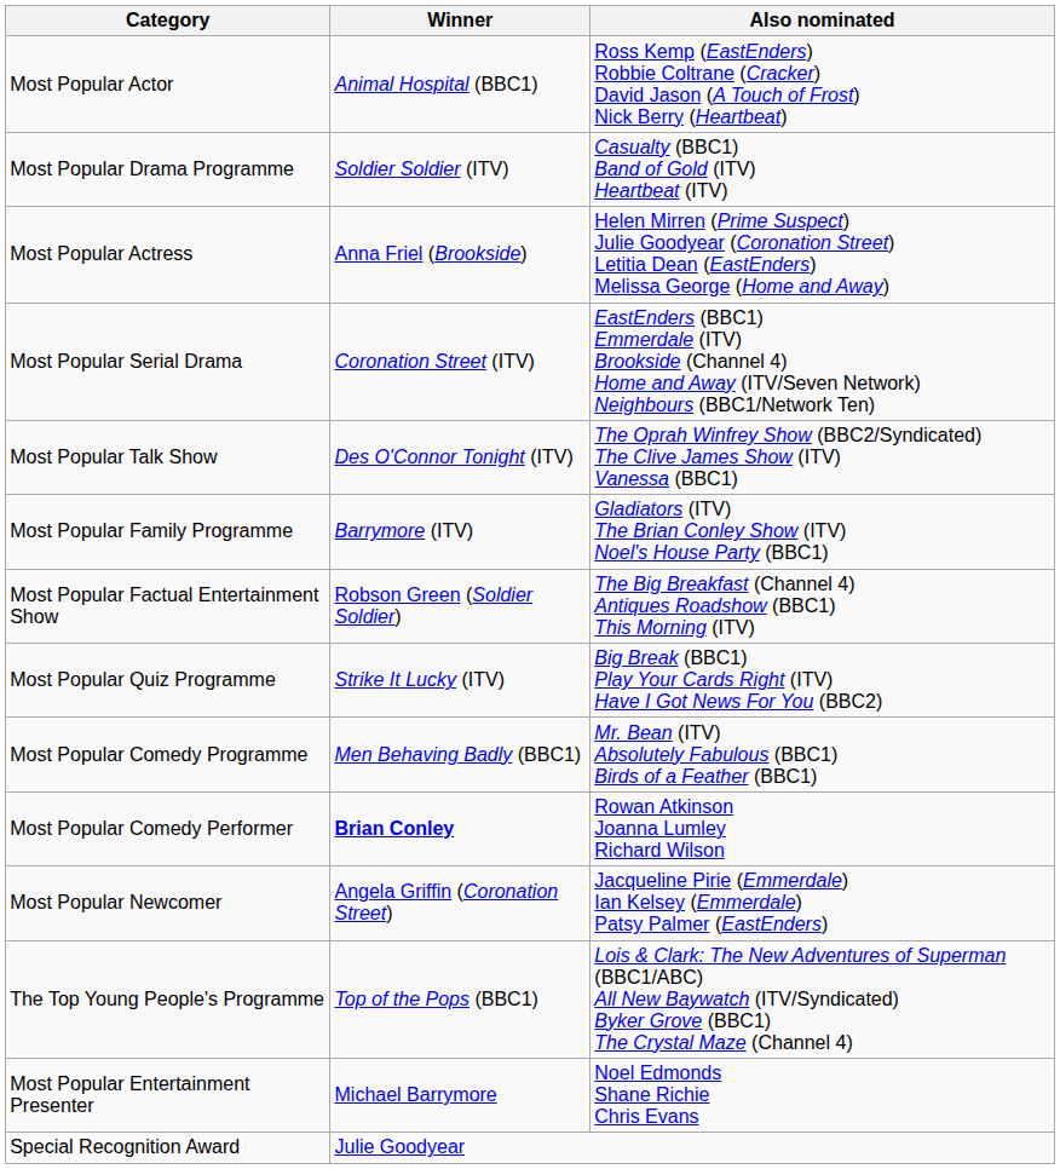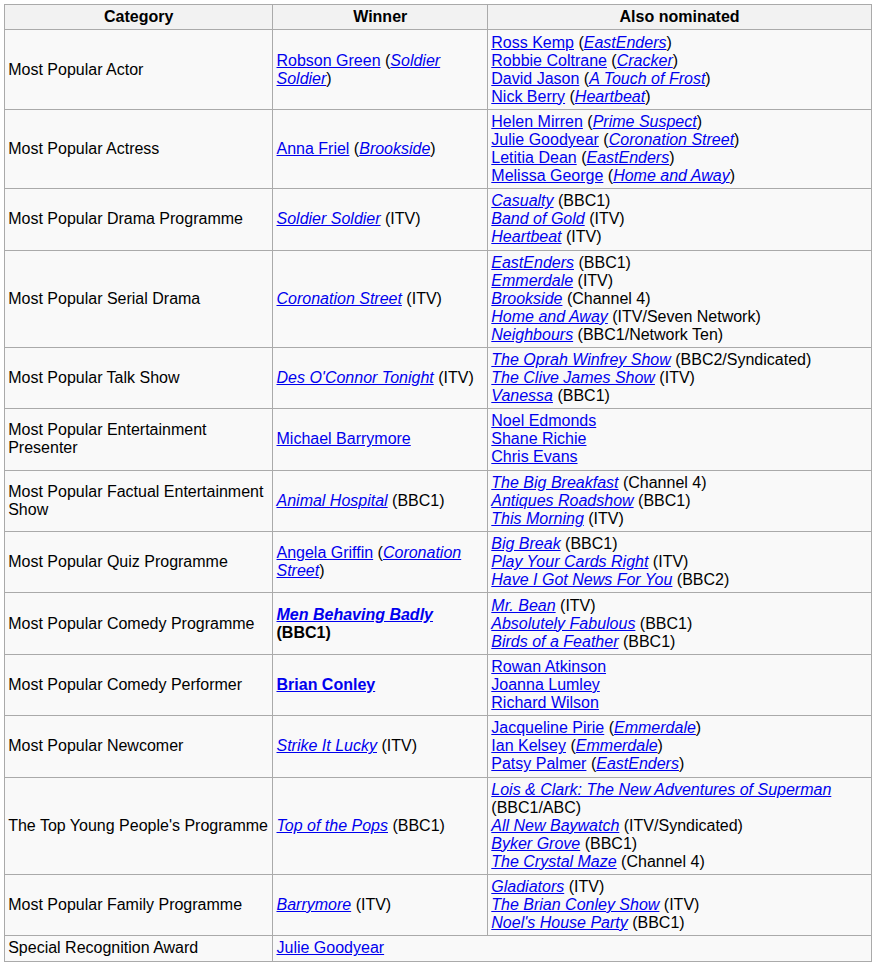 <table class="wikitable sortable">
 <tr>
 <th>Category</th>
 <th>Winner</th>
 <th>Also nominated</th>
 </tr>
 <tr>
 <td>Most Popular Actor</td>
-<td><em><a href='#'>Animal Hospital</a></em> (BBC1)</td>
+<td><a href='#'>Robson Green</a> (<em><a href='#'>Soldier Soldier</a></em>)</td>
 <td><a href='#'>Ross Kemp</a> (<em><a href='#'>EastEnders</a></em>)<br><a href='#'>Robbie Coltrane</a> (<em><a href='#'>Cracker</a></em>)<br><a href='#'>David Jason</a> (<em><a href='#'>A Touch of Frost</a></em>)<br><a href='#'>Nick Berry</a> (<em><a href='#'>Heartbeat</a></em>)</td>
+</tr>
+<tr>
+<td>Most Popular Actress</td>
+<td><a href='#'>Anna Friel</a> (<em><a href='#'>Brookside</a></em>)</td>
+<td><a href='#'>Helen Mirren</a> (<em><a href='#'>Prime Suspect</a></em>)<br><a href='#'>Julie Goodyear</a> (<em><a href='#'>Coronation Street</a></em>)<br><a href='#'>Letitia Dean</a> (<em><a href='#'>EastEnders</a></em>)<br><a href='#'>Melissa George</a> (<em><a href='#'>Home and Away</a></em>)</td>
 </tr>
 <tr>
 <td>Most Popular Drama Programme</td>
 <td><em><a href='#'>Soldier Soldier</a></em> (ITV)</td>
 <td><em><a href='#'>Casualty</a></em> (BBC1)<br><em><a href='#'>Band of Gold</a></em> (ITV)<br><em><a href='#'>Heartbeat</a></em> (ITV)</td>
-</tr>
-<tr>
-<td>Most Popular Actress</td>
-<td><a href='#'>Anna Friel</a> (<em><a href='#'>Brookside</a></em>)</td>
-<td><a href='#'>Helen Mirren</a> (<em><a href='#'>Prime Suspect</a></em>)<br><a href='#'>Julie Goodyear</a> (<em><a href='#'>Coronation Street</a></em>)<br><a href='#'>Letitia Dean</a> (<em><a href='#'>EastEnders</a></em>)<br><a href='#'>Melissa George</a> (<em><a href='#'>Home and Away</a></em>)</td>
 </tr>
 <tr>
 <td>Most Popular Serial Drama</td>
 <td><em><a href='#'>Coronation Street</a></em> (ITV)</td>
 <td><em><a href='#'>EastEnders</a></em> (BBC1)<br><em><a href='#'>Emmerdale</a></em> (ITV)<br><em><a href='#'>Brookside</a></em> (Channel 4)<br><em><a href='#'>Home and Away</a></em> (ITV/Seven Network)<br><em><a href='#'>Neighbours</a></em> (BBC1/Network Ten)</td>
 </tr>
 <tr>
 <td>Most Popular Talk Show</td>
 <td><em><a href='#'>Des O'Connor Tonight</a></em> (ITV)</td>
 <td><em><a href='#'>The Oprah Winfrey Show</a></em> (BBC2/Syndicated)<br><em><a href='#'>The Clive James Show</a></em> (ITV)<br><em><a href='#'>Vanessa</a></em> (BBC1)</td>
 </tr>
 <tr>
-<td>Most Popular Family Programme</td>
-<td><em><a href='#'>Barrymore</a></em> (ITV)</td>
-<td><em><a href='#'>Gladiators</a></em> (ITV)<br><em><a href='#'>The Brian Conley Show</a></em> (ITV)<br><em><a href='#'>Noel's House Party</a></em> (BBC1)</td>
+<td>Most Popular Entertainment Presenter</td>
+<td><a href='#'>Michael Barrymore</a></td>
+<td><a href='#'>Noel Edmonds</a><br><a href='#'>Shane Richie</a><br><a href='#'>Chris Evans</a></td>
 </tr>
 <tr>
 <td>Most Popular Factual Entertainment Show</td>
-<td><a href='#'>Robson Green</a> (<em><a href='#'>Soldier Soldier</a></em>)</td>
+<td><em><a href='#'>Animal Hospital</a></em> (BBC1)</td>
 <td><em><a href='#'>The Big Breakfast</a></em> (Channel 4)<br><em><a href='#'>Antiques Roadshow</a></em> (BBC1)<br><em><a href='#'>This Morning</a></em> (ITV)</td>
 </tr>
 <tr>
 <td>Most Popular Quiz Programme</td>
-<td><em><a href='#'>Strike It Lucky</a></em> (ITV)</td>
+<td><a href='#'>Angela Griffin</a> (<em><a href='#'>Coronation Street</a></em>)</td>
 <td><em><a href='#'>Big Break</a></em> (BBC1)<br><em><a href='#'>Play Your Cards Right</a></em> (ITV)<br><em><a href='#'>Have I Got News For You</a></em> (BBC2)</td>
 </tr>
 <tr>
 <td>Most Popular Comedy Programme</td>
-<td><em><a href='#'>Men Behaving Badly</a></em> (BBC1)</td>
+<td><strong><em><a href='#'>Men Behaving Badly</a></em> (BBC1)</strong></td>
 <td><em><a href='#'>Mr. Bean</a></em> (ITV)<br><em><a href='#'>Absolutely Fabulous</a></em> (BBC1)<br><em><a href='#'>Birds of a Feather</a></em> (BBC1)</td>
 </tr>
 <tr>
 <td>Most Popular Comedy Performer</td>
 <td><strong><a href='#'>Brian Conley</a></strong></td>
 <td><a href='#'>Rowan Atkinson</a><br><a href='#'>Joanna Lumley</a><br><a href='#'>Richard Wilson</a></td>
 </tr>
 <tr>
 <td>Most Popular Newcomer</td>
-<td><a href='#'>Angela Griffin</a> (<em><a href='#'>Coronation Street</a></em>)</td>
+<td><em><a href='#'>Strike It Lucky</a></em> (ITV)</td>
 <td><a href='#'>Jacqueline Pirie</a> (<em><a href='#'>Emmerdale</a></em>)<br><a href='#'>Ian Kelsey</a> (<em><a href='#'>Emmerdale</a></em>)<br><a href='#'>Patsy Palmer</a> (<em><a href='#'>EastEnders</a></em>)</td>
 </tr>
 <tr>
 <td>The Top Young People's Programme</td>
 <td><em><a href='#'>Top of the Pops</a></em> (BBC1)</td>
 <td><em><a href='#'>Lois & Clark: The New Adventures of Superman</a></em> (BBC1/ABC)<br><em><a href='#'>All New Baywatch</a></em> (ITV/Syndicated)<br><em><a href='#'>Byker Grove</a></em> (BBC1)<br><em><a href='#'>The Crystal Maze</a></em> (Channel 4)</td>
 </tr>
 <tr>
-<td>Most Popular Entertainment Presenter</td>
-<td><a href='#'>Michael Barrymore</a></td>
-<td><a href='#'>Noel Edmonds</a><br><a href='#'>Shane Richie</a><br><a href='#'>Chris Evans</a></td>
+<td>Most Popular Family Programme</td>
+<td><em><a href='#'>Barrymore</a></em> (ITV)</td>
+<td><em><a href='#'>Gladiators</a></em> (ITV)<br><em><a href='#'>The Brian Conley Show</a></em> (ITV)<br><em><a href='#'>Noel's House Party</a></em> (BBC1)</td>
 </tr>
 <tr>
 <td>Special Recognition Award</td>
 <td colspan="2"><a href='#'>Julie Goodyear</a></td>
 </tr>
 </table>
